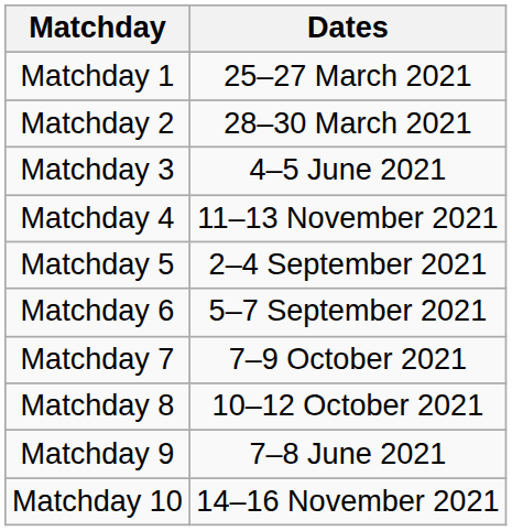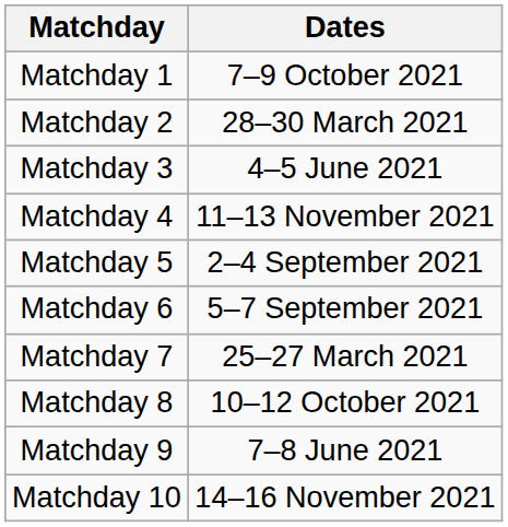 <table class="wikitable mw-collapsible mw-collapsed" style="text-align:center">
 <tr>
 <th>Matchday</th>
 <th>Dates</th>
 </tr>
 <tr>
 <td>Matchday 1</td>
-<td>25–27 March 2021</td>
+<td>7–9 October 2021</td>
 </tr>
 <tr>
 <td>Matchday 2</td>
 <td>28–30 March 2021</td>
 </tr>
 <tr>
 <td>Matchday 3</td>
 <td>4–5 June 2021</td>
 </tr>
 <tr>
 <td>Matchday 4</td>
 <td>11–13 November 2021</td>
 </tr>
 <tr>
 <td>Matchday 5</td>
 <td>2–4 September 2021</td>
 </tr>
 <tr>
 <td>Matchday 6</td>
 <td>5–7 September 2021</td>
 </tr>
 <tr>
 <td>Matchday 7</td>
-<td>7–9 October 2021</td>
+<td>25–27 March 2021</td>
 </tr>
 <tr>
 <td>Matchday 8</td>
 <td>10–12 October 2021</td>
 </tr>
 <tr>
 <td>Matchday 9</td>
 <td>7–8 June 2021</td>
 </tr>
 <tr>
 <td>Matchday 10</td>
 <td>14–16 November 2021</td>
 </tr>
 </table>
